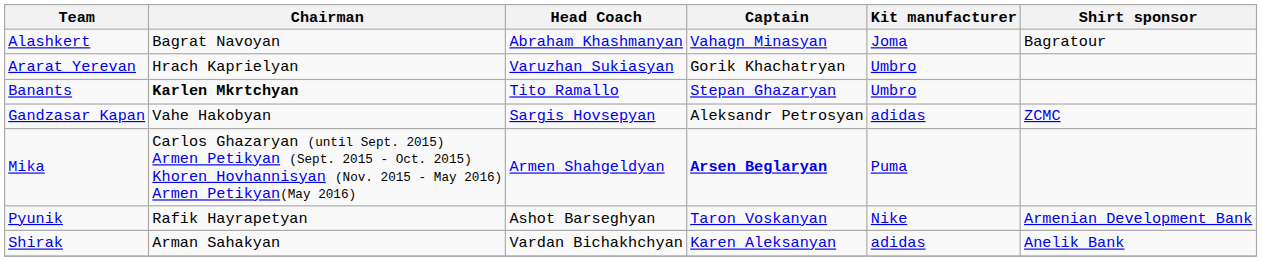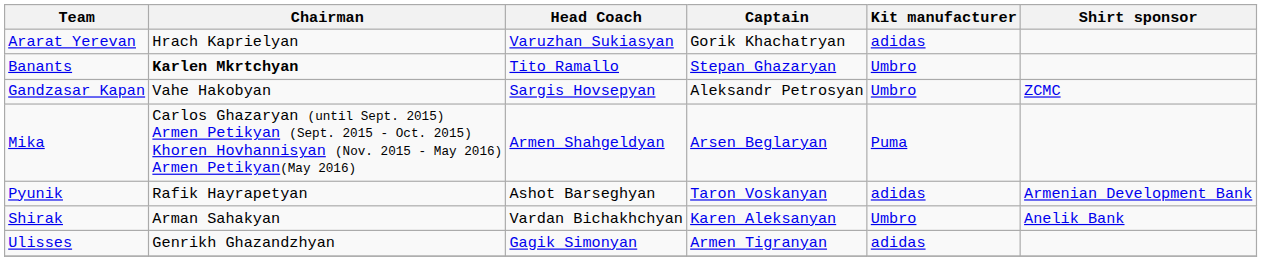 <table class="wikitable sortable" style="text-align: left;">
 <tr>
 <th>Team</th>
 <th>Chairman</th>
 <th>Head Coach</th>
 <th>Captain</th>
 <th>Kit manufacturer</th>
 <th>Shirt sponsor</th>
 </tr>
 <tr>
-<td><a href='#'>Alashkert</a></td>
-<td> Bagrat Navoyan</td>
-<td> <a href='#'>Abraham Khashmanyan</a></td>
-<td> <a href='#'>Vahagn Minasyan</a></td>
-<td><a href='#'>Joma</a></td>
-<td>Bagratour</td>
-</tr>
-<tr>
 <td><a href='#'>Ararat Yerevan</a></td>
 <td> Hrach Kaprielyan</td>
 <td> <a href='#'>Varuzhan Sukiasyan</a></td>
 <td> Gorik Khachatryan</td>
-<td><a href='#'>Umbro</a></td>
+<td><a href='#'>adidas</a></td>
 <td></td>
 </tr>
 <tr>
 <td><a href='#'>Banants</a></td>
 <td><strong> Karlen Mkrtchyan</strong></td>
 <td> <a href='#'>Tito Ramallo</a></td>
 <td> <a href='#'>Stepan Ghazaryan</a></td>
 <td><a href='#'>Umbro</a></td>
 <td></td>
 </tr>
 <tr>
 <td><a href='#'>Gandzasar Kapan</a></td>
 <td> Vahe Hakobyan</td>
 <td> <a href='#'>Sargis Hovsepyan</a></td>
 <td> Aleksandr Petrosyan</td>
-<td><a href='#'>adidas</a></td>
+<td><a href='#'>Umbro</a></td>
 <td><a href='#'>ZCMC</a></td>
 </tr>
 <tr>
 <td><a href='#'>Mika</a></td>
 <td> Carlos Ghazaryan <small>(until Sept. 2015)</small><br>  <a href='#'>Armen Petikyan</a> <small>(Sept. 2015 - Oct. 2015)</small><br>  <a href='#'>Khoren Hovhannisyan</a> <small>(Nov. 2015 - May 2016)</small><br>  <a href='#'>Armen Petikyan</a><small>(May 2016)</small></td>
 <td> <a href='#'>Armen Shahgeldyan</a></td>
-<td><strong> <a href='#'>Arsen Beglaryan</a></strong></td>
+<td> <a href='#'>Arsen Beglaryan</a></td>
 <td><a href='#'>Puma</a></td>
 <td></td>
 </tr>
 <tr>
 <td><a href='#'>Pyunik</a></td>
 <td> Rafik Hayrapetyan</td>
 <td> Ashot Barseghyan</td>
 <td> <a href='#'>Taron Voskanyan</a></td>
-<td><a href='#'>Nike</a></td>
+<td><a href='#'>adidas</a></td>
 <td><a href='#'>Armenian Development Bank</a></td>
 </tr>
 <tr>
 <td><a href='#'>Shirak</a></td>
 <td> Arman Sahakyan</td>
 <td> Vardan Bichakhchyan</td>
 <td> <a href='#'>Karen Aleksanyan</a></td>
+<td><a href='#'>Umbro</a></td>
+<td><a href='#'>Anelik Bank</a></td>
+</tr>
+<tr>
+<td><a href='#'>Ulisses</a></td>
+<td> Genrikh Ghazandzhyan</td>
+<td> <a href='#'>Gagik Simonyan</a></td>
+<td> <a href='#'>Armen Tigranyan</a></td>
 <td><a href='#'>adidas</a></td>
-<td><a href='#'>Anelik Bank</a></td>
+<td></td>
 </tr>
 <tr>
 </tr>
 </table>
